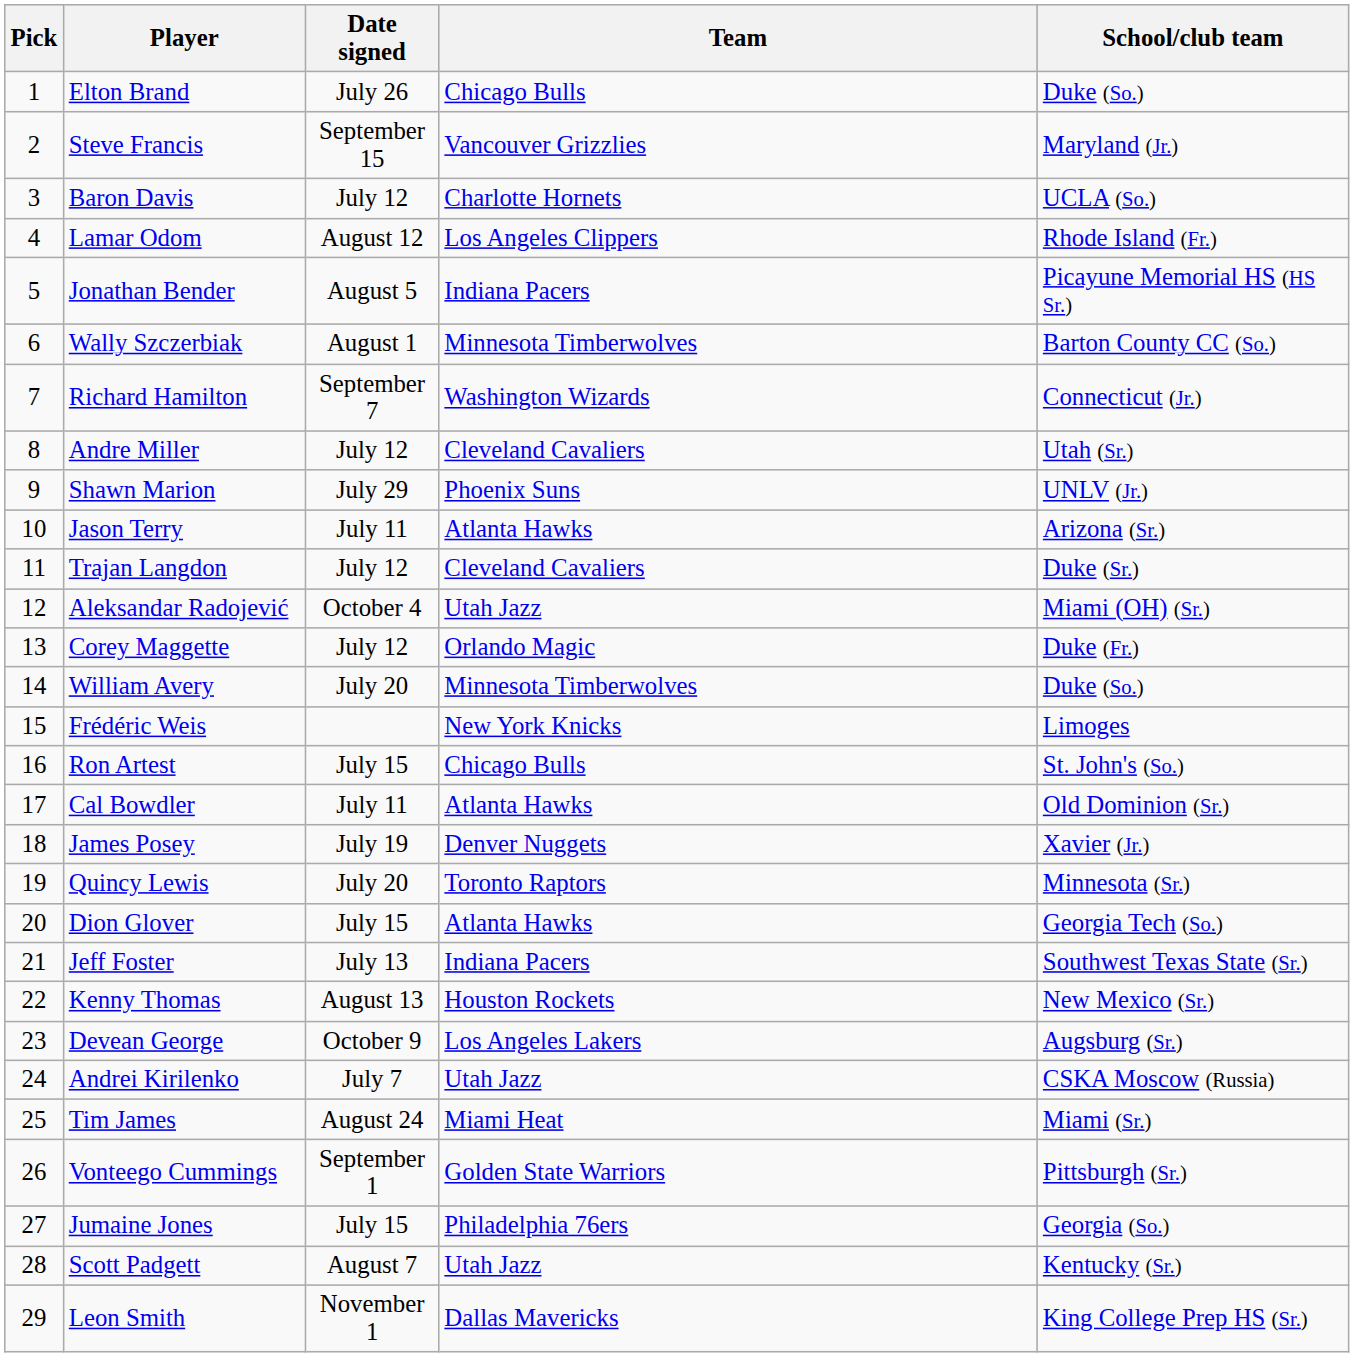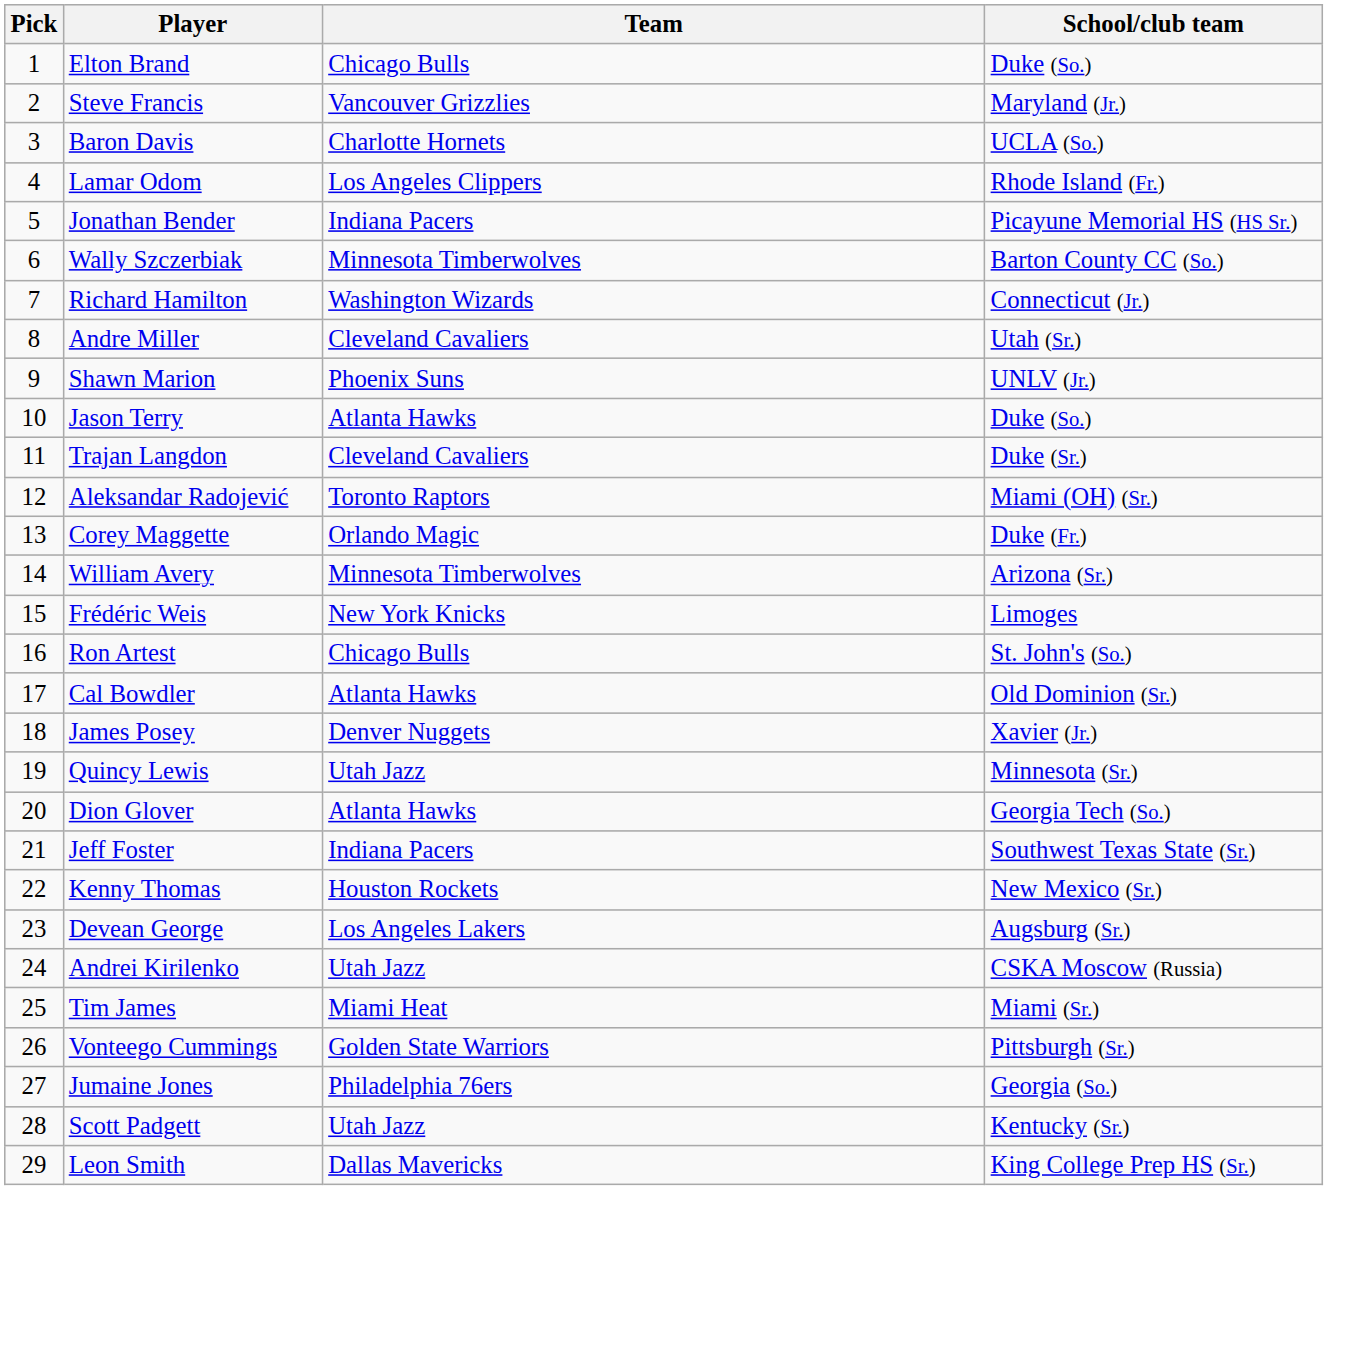 <table class="wikitable sortable" style="text-align:left">
 <tr>
 <th style="width:30px">Pick</th>
 <th style="width:160px">Player</th>
-<th style="width:80px">Date signed</th>
 <th style="width:420px">Team</th>
 <th style="width:210px">School/club team</th>
 </tr>
 <tr>
 <td align=center>1</td>
 <td><a href='#'>Elton Brand</a></td>
-<td align=center>July 26</td>
 <td><a href='#'>Chicago Bulls</a></td>
 <td><a href='#'>Duke</a> <small>(<a href='#'>So.</a>)</small></td>
 </tr>
 <tr>
 <td align=center>2</td>
 <td><a href='#'>Steve Francis</a></td>
-<td align=center>September 15</td>
 <td><a href='#'>Vancouver Grizzlies</a></td>
 <td><a href='#'>Maryland</a> <small>(<a href='#'>Jr.</a>)</small></td>
 </tr>
 <tr>
 <td align=center>3</td>
 <td><a href='#'>Baron Davis</a></td>
-<td align=center>July 12</td>
 <td><a href='#'>Charlotte Hornets</a></td>
 <td><a href='#'>UCLA</a> <small>(<a href='#'>So.</a>)</small></td>
 </tr>
 <tr>
 <td align=center>4</td>
 <td><a href='#'>Lamar Odom</a></td>
-<td align=center>August 12</td>
 <td><a href='#'>Los Angeles Clippers</a></td>
 <td><a href='#'>Rhode Island</a> <small>(<a href='#'>Fr.</a>)</small></td>
 </tr>
 <tr>
 <td align=center>5</td>
 <td><a href='#'>Jonathan Bender</a></td>
-<td align=center>August 5</td>
 <td><a href='#'>Indiana Pacers</a></td>
 <td><a href='#'>Picayune Memorial HS</a> <small>(<a href='#'>HS Sr.</a>)</small></td>
 </tr>
 <tr>
 <td align=center>6</td>
 <td><a href='#'>Wally Szczerbiak</a></td>
-<td align=center>August 1</td>
 <td><a href='#'>Minnesota Timberwolves</a></td>
 <td><a href='#'>Barton County CC</a> <small>(<a href='#'>So.</a>)</small></td>
 </tr>
 <tr>
 <td align=center>7</td>
 <td><a href='#'>Richard Hamilton</a></td>
-<td align=center>September 7</td>
 <td><a href='#'>Washington Wizards</a></td>
 <td><a href='#'>Connecticut</a> <small>(<a href='#'>Jr.</a>)</small></td>
 </tr>
 <tr>
 <td align=center>8</td>
 <td><a href='#'>Andre Miller</a></td>
-<td align=center>July 12</td>
 <td><a href='#'>Cleveland Cavaliers</a></td>
 <td><a href='#'>Utah</a> <small>(<a href='#'>Sr.</a>)</small></td>
 </tr>
 <tr>
 <td align=center>9</td>
 <td><a href='#'>Shawn Marion</a></td>
-<td align=center>July 29</td>
 <td><a href='#'>Phoenix Suns</a></td>
 <td><a href='#'>UNLV</a> <small>(<a href='#'>Jr.</a>)</small></td>
 </tr>
 <tr>
 <td align=center>10</td>
 <td><a href='#'>Jason Terry</a></td>
-<td align=center>July 11</td>
 <td><a href='#'>Atlanta Hawks</a></td>
-<td><a href='#'>Arizona</a> <small>(<a href='#'>Sr.</a>)</small></td>
+<td><a href='#'>Duke</a> <small>(<a href='#'>So.</a>)</small></td>
 </tr>
 <tr>
 <td align=center>11</td>
 <td><a href='#'>Trajan Langdon</a></td>
-<td align=center>July 12</td>
 <td><a href='#'>Cleveland Cavaliers</a></td>
 <td><a href='#'>Duke</a> <small>(<a href='#'>Sr.</a>)</small></td>
 </tr>
 <tr>
 <td align=center>12</td>
 <td><a href='#'>Aleksandar Radojević</a></td>
-<td align=center>October 4</td>
-<td><a href='#'>Utah Jazz</a></td>
+<td><a href='#'>Toronto Raptors</a></td>
 <td><a href='#'>Miami (OH)</a> <small>(<a href='#'>Sr.</a>)</small></td>
 </tr>
 <tr>
 <td align=center>13</td>
 <td><a href='#'>Corey Maggette</a></td>
-<td align=center>July 12</td>
 <td><a href='#'>Orlando Magic</a></td>
 <td><a href='#'>Duke</a> <small>(<a href='#'>Fr.</a>)</small></td>
 </tr>
 <tr>
 <td align=center>14</td>
 <td><a href='#'>William Avery</a></td>
-<td align=center>July 20</td>
 <td><a href='#'>Minnesota Timberwolves</a></td>
-<td><a href='#'>Duke</a> <small>(<a href='#'>So.</a>)</small></td>
+<td><a href='#'>Arizona</a> <small>(<a href='#'>Sr.</a>)</small></td>
 </tr>
 <tr>
 <td align=center>15</td>
 <td><a href='#'>Frédéric Weis</a></td>
-<td align=center></td>
 <td><a href='#'>New York Knicks</a></td>
 <td><a href='#'>Limoges</a></td>
 </tr>
 <tr>
 <td align=center>16</td>
 <td><a href='#'>Ron Artest</a></td>
-<td align=center>July 15</td>
 <td><a href='#'>Chicago Bulls</a></td>
 <td><a href='#'>St. John's</a> <small>(<a href='#'>So.</a>)</small></td>
 </tr>
 <tr>
 <td align=center>17</td>
 <td><a href='#'>Cal Bowdler</a></td>
-<td align=center>July 11</td>
 <td><a href='#'>Atlanta Hawks</a></td>
 <td><a href='#'>Old Dominion</a> <small>(<a href='#'>Sr.</a>)</small></td>
 </tr>
 <tr>
 <td align=center>18</td>
 <td><a href='#'>James Posey</a></td>
-<td align=center>July 19</td>
 <td><a href='#'>Denver Nuggets</a></td>
 <td><a href='#'>Xavier</a> <small>(<a href='#'>Jr.</a>)</small></td>
 </tr>
 <tr>
 <td align=center>19</td>
 <td><a href='#'>Quincy Lewis</a></td>
-<td align=center>July 20</td>
-<td><a href='#'>Toronto Raptors</a></td>
+<td><a href='#'>Utah Jazz</a></td>
 <td><a href='#'>Minnesota</a> <small>(<a href='#'>Sr.</a>)</small></td>
 </tr>
 <tr>
 <td align=center>20</td>
 <td><a href='#'>Dion Glover</a></td>
-<td align=center>July 15</td>
 <td><a href='#'>Atlanta Hawks</a></td>
 <td><a href='#'>Georgia Tech</a> <small>(<a href='#'>So.</a>)</small></td>
 </tr>
 <tr>
 <td align=center>21</td>
 <td><a href='#'>Jeff Foster</a></td>
-<td align=center>July 13</td>
 <td><a href='#'>Indiana Pacers</a></td>
 <td><a href='#'>Southwest Texas State</a> <small>(<a href='#'>Sr.</a>)</small></td>
 </tr>
 <tr>
 <td align=center>22</td>
 <td><a href='#'>Kenny Thomas</a></td>
-<td align=center>August 13</td>
 <td><a href='#'>Houston Rockets</a></td>
 <td><a href='#'>New Mexico</a> <small>(<a href='#'>Sr.</a>)</small></td>
 </tr>
 <tr>
 <td align=center>23</td>
 <td><a href='#'>Devean George</a></td>
-<td align=center>October 9</td>
 <td><a href='#'>Los Angeles Lakers</a></td>
 <td><a href='#'>Augsburg</a> <small>(<a href='#'>Sr.</a>)</small></td>
 </tr>
 <tr>
 <td align=center>24</td>
 <td><a href='#'>Andrei Kirilenko</a></td>
-<td align=center>July 7</td>
 <td><a href='#'>Utah Jazz</a></td>
 <td><a href='#'>CSKA Moscow</a> <small>(Russia)</small></td>
 </tr>
 <tr>
 <td align=center>25</td>
 <td><a href='#'>Tim James</a></td>
-<td align=center>August 24</td>
 <td><a href='#'>Miami Heat</a></td>
 <td><a href='#'>Miami</a> <small>(<a href='#'>Sr.</a>)</small></td>
 </tr>
 <tr>
 <td align=center>26</td>
 <td><a href='#'>Vonteego Cummings</a></td>
-<td align=center>September 1</td>
 <td><a href='#'>Golden State Warriors</a></td>
 <td><a href='#'>Pittsburgh</a> <small>(<a href='#'>Sr.</a>)</small></td>
 </tr>
 <tr>
 <td align=center>27</td>
 <td><a href='#'>Jumaine Jones</a></td>
-<td align=center>July 15</td>
 <td><a href='#'>Philadelphia 76ers</a></td>
 <td><a href='#'>Georgia</a> <small>(<a href='#'>So.</a>)</small></td>
 </tr>
 <tr>
 <td align=center>28</td>
 <td><a href='#'>Scott Padgett</a></td>
-<td align=center>August 7</td>
 <td><a href='#'>Utah Jazz</a></td>
 <td><a href='#'>Kentucky</a> <small>(<a href='#'>Sr.</a>)</small></td>
 </tr>
 <tr>
 <td align=center>29</td>
 <td><a href='#'>Leon Smith</a></td>
-<td align=center>November 1</td>
 <td><a href='#'>Dallas Mavericks</a></td>
 <td><a href='#'>King College Prep HS</a> <small>(<a href='#'>Sr.</a>)</small></td>
 </tr>
 </table>
